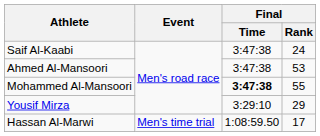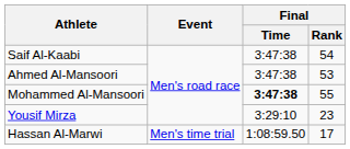 <table class=wikitable style=font-size:90%;text-align:center>
 <tr>
 <th rowspan="2">Athlete</th>
 <th rowspan="2">Event</th>
 <th colspan=2>Final</th>
 </tr>
 <tr>
 <th>Time</th>
 <th>Rank</th>
 </tr>
 <tr>
 <td align=left>Saif Al-Kaabi</td>
 <td align=left rowspan=4><a href='#'>Men's road race</a></td>
 <td>3:47:38</td>
-<td>24</td>
+<td>54</td>
 </tr>
 <tr>
 <td align=left>Ahmed Al-Mansoori</td>
 <td>3:47:38</td>
 <td>53</td>
 </tr>
 <tr>
 <td align=left>Mohammed Al-Mansoori</td>
 <td><strong>3:47:38</strong></td>
 <td>55</td>
 </tr>
 <tr>
 <td align=left><a href='#'>Yousif Mirza</a></td>
 <td>3:29:10</td>
-<td>29</td>
+<td>23</td>
 </tr>
 <tr>
 <td align=left>Hassan Al-Marwi</td>
 <td align=left><a href='#'>Men's time trial</a></td>
 <td>1:08:59.50</td>
 <td>17</td>
 </tr>
 </table>
